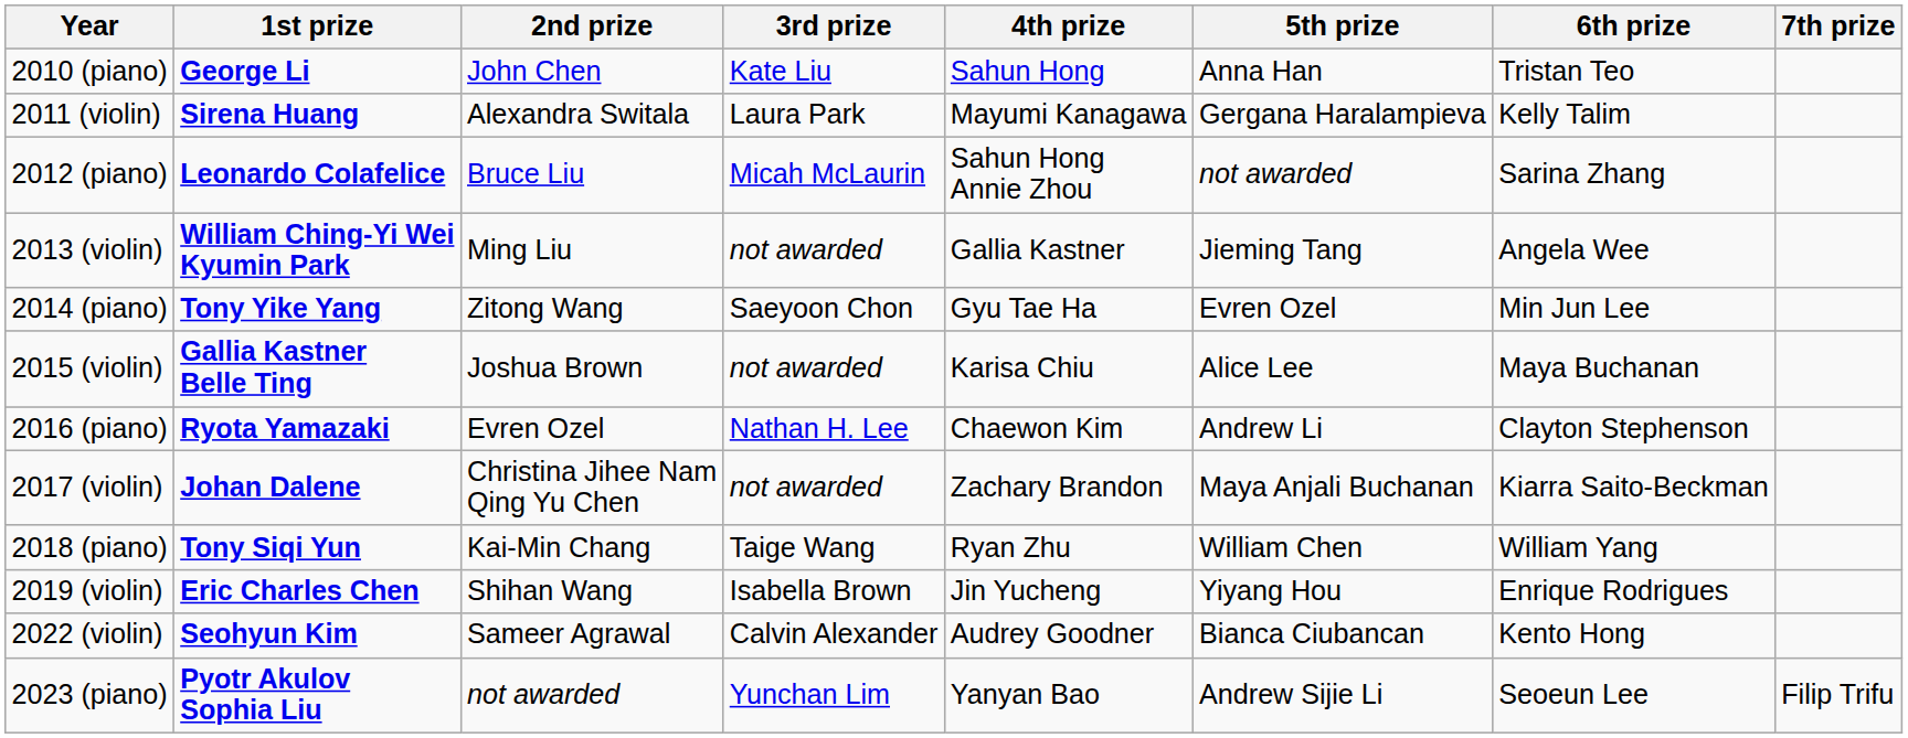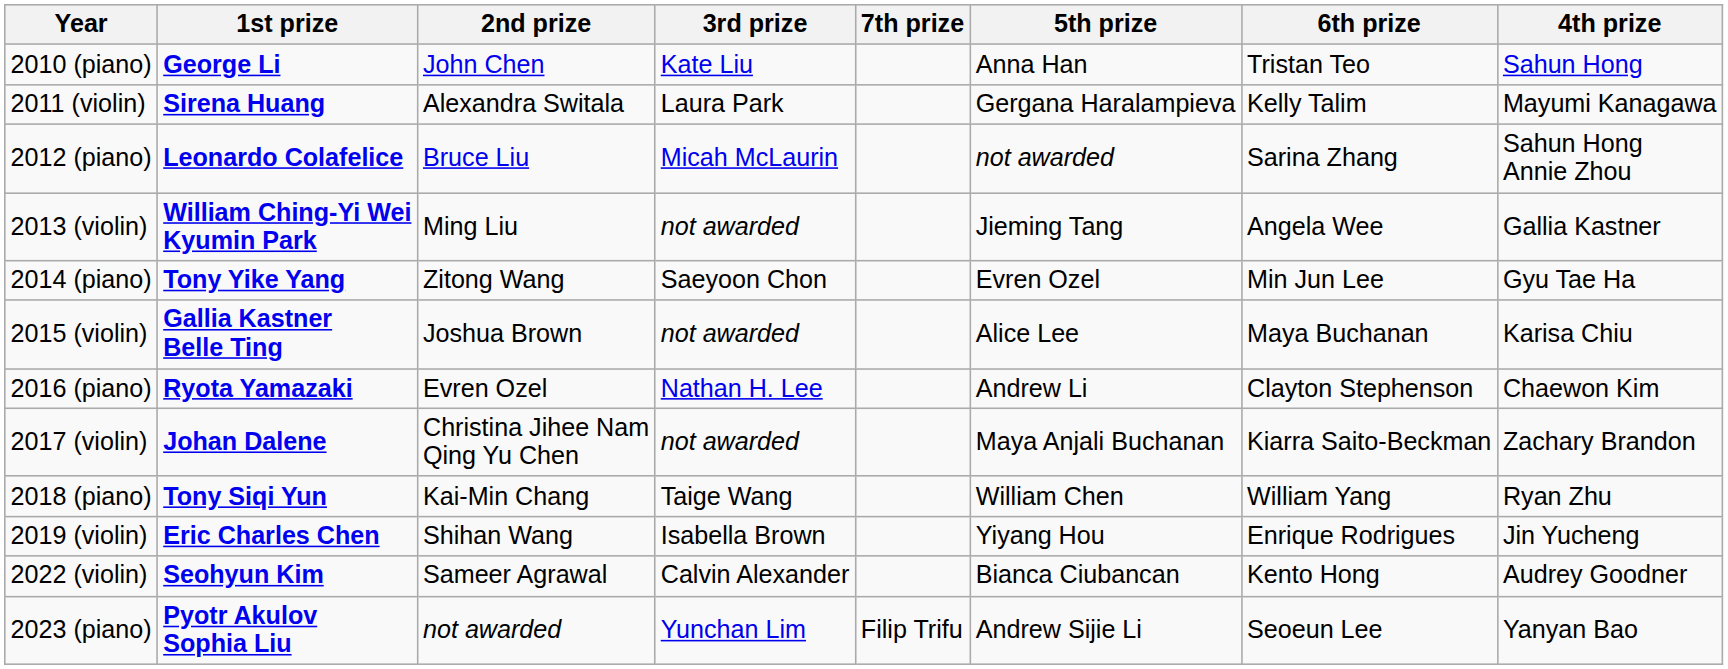 <table class="wikitable">
 <tr>
 <th>Year</th>
 <th>1st prize</th>
 <th>2nd prize</th>
 <th>3rd prize</th>
-<th>4th prize</th>
+<th>7th prize</th>
 <th>5th prize</th>
 <th>6th prize</th>
-<th>7th prize</th>
+<th>4th prize</th>
 </tr>
 <tr>
 <td>2010 (piano)</td>
 <td> <strong><a href='#'>George Li</a></strong></td>
 <td> <a href='#'>John Chen</a></td>
 <td> <a href='#'>Kate Liu</a></td>
-<td> <a href='#'>Sahun Hong</a></td>
+<td></td>
 <td> Anna Han</td>
 <td> Tristan Teo</td>
-<td></td>
+<td> <a href='#'>Sahun Hong</a></td>
 </tr>
 <tr PIP>
 <td>2011 (violin)</td>
 <td> <strong><a href='#'>Sirena Huang</a></strong></td>
 <td> Alexandra Switala</td>
 <td> Laura Park</td>
-<td> Mayumi Kanagawa</td>
+<td></td>
 <td> Gergana Haralampieva</td>
 <td> Kelly Talim</td>
-<td></td>
+<td> Mayumi Kanagawa</td>
 </tr>
 <tr>
 <td>2012 (piano)</td>
 <td> <strong><a href='#'>Leonardo Colafelice</a></strong></td>
 <td> <a href='#'>Bruce Liu</a></td>
 <td> <a href='#'>Micah McLaurin</a></td>
-<td> Sahun Hong<br> Annie Zhou</td>
+<td></td>
 <td><em>not awarded</em></td>
 <td> Sarina Zhang</td>
-<td></td>
+<td> Sahun Hong<br> Annie Zhou</td>
 </tr>
 <tr>
 <td>2013 (violin)</td>
 <td> <strong><a href='#'>William Ching-Yi Wei</a></strong><br> <strong><a href='#'>Kyumin Park</a></strong></td>
 <td> Ming Liu</td>
 <td><em>not awarded</em></td>
-<td> Gallia Kastner</td>
+<td></td>
 <td> Jieming Tang</td>
 <td> Angela Wee</td>
-<td></td>
+<td> Gallia Kastner</td>
 </tr>
 <tr>
 <td>2014 (piano)</td>
 <td> <a href='#'><strong>Tony Yike Yang</strong></a></td>
 <td> Zitong Wang</td>
 <td> Saeyoon Chon</td>
-<td> Gyu Tae Ha</td>
+<td></td>
 <td> Evren Ozel</td>
 <td> Min Jun Lee</td>
-<td></td>
+<td> Gyu Tae Ha</td>
 </tr>
 <tr>
 <td>2015 (violin)</td>
 <td> <a href='#'><strong>Gallia Kastner</strong></a><br> <a href='#'><strong>Belle Ting</strong></a></td>
 <td> Joshua Brown</td>
 <td><em>not awarded</em></td>
-<td> Karisa Chiu</td>
+<td></td>
 <td> Alice Lee</td>
 <td> Maya Buchanan</td>
-<td></td>
+<td> Karisa Chiu</td>
 </tr>
 <tr>
 <td>2016 (piano)</td>
 <td> <a href='#'><strong>Ryota Yamazaki</strong></a></td>
 <td> Evren Ozel</td>
 <td> <a href='#'>Nathan H. Lee</a></td>
-<td> Chaewon Kim</td>
+<td></td>
 <td> Andrew Li</td>
 <td> Clayton Stephenson</td>
-<td></td>
+<td> Chaewon Kim</td>
 </tr>
 <tr>
 <td>2017 (violin)</td>
 <td> <strong><a href='#'>Johan Dalene</a></strong></td>
 <td> Christina Jihee Nam<br> Qing Yu Chen</td>
 <td><em>not awarded</em></td>
-<td> Zachary Brandon</td>
+<td></td>
 <td> Maya Anjali Buchanan</td>
 <td> Kiarra Saito-Beckman</td>
-<td></td>
+<td> Zachary Brandon</td>
 </tr>
 <tr>
 <td>2018 (piano)</td>
 <td> <strong><a href='#'>Tony Siqi Yun</a></strong></td>
 <td> Kai-Min Chang</td>
 <td> Taige Wang</td>
-<td> Ryan Zhu</td>
+<td></td>
 <td> William Chen</td>
 <td> William Yang</td>
-<td></td>
+<td> Ryan Zhu</td>
 </tr>
 <tr>
 <td>2019 (violin)</td>
 <td> <strong><a href='#'>Eric Charles Chen</a></strong></td>
 <td> Shihan Wang</td>
 <td> Isabella Brown</td>
-<td> Jin Yucheng</td>
+<td></td>
 <td> Yiyang Hou</td>
 <td> Enrique Rodrigues</td>
-<td></td>
+<td> Jin Yucheng</td>
 </tr>
 <tr>
 <td>2022 (violin)</td>
 <td> <strong><a href='#'>Seohyun Kim</a></strong></td>
 <td> Sameer Agrawal</td>
 <td> Calvin Alexander</td>
-<td> Audrey Goodner</td>
+<td></td>
 <td> Bianca Ciubancan</td>
 <td> Kento Hong</td>
-<td></td>
+<td> Audrey Goodner</td>
 </tr>
 <tr>
 <td>2023 (piano)</td>
 <td> <strong><a href='#'>Pyotr Akulov</a></strong><br> <a href='#'><strong>Sophia Liu</strong></a></td>
 <td><em>not awarded</em></td>
 <td> <a href='#'>Yunchan Lim</a></td>
-<td> Yanyan Bao</td>
+<td> Filip Trifu</td>
 <td>  Andrew Sijie Li</td>
 <td> Seoeun Lee</td>
-<td> Filip Trifu</td>
+<td> Yanyan Bao</td>
 </tr>
 </table>
